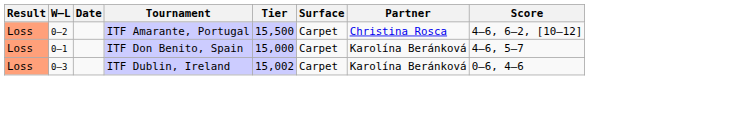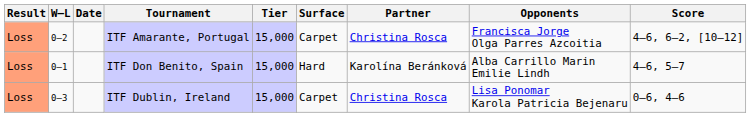 <table class="sortable wikitable">
 <tr>
 <th>Result</th>
 <th class="unsortable">W–L</th>
 <th>Date</th>
 <th>Tournament</th>
 <th>Tier</th>
 <th>Surface</th>
 <th>Partner</th>
+<th>Opponents</th>
 <th class="unsortable">Score</th>
 </tr>
 <tr>
 <td bgcolor="ffa07a">Loss</td>
 <td><small>0–2</small></td>
 <td></td>
 <td style="background:#ccccff;">ITF Amarante, Portugal</td>
-<td style="background:#ccccff;">15,500</td>
+<td style="background:#ccccff;">15,000</td>
 <td>Carpet</td>
 <td> <a href='#'>Christina Rosca</a></td>
+<td> <a href='#'>Francisca Jorge</a> <br> Olga Parres Azcoitia</td>
 <td>4–6, 6–2, [10–12]</td>
 </tr>
 <tr>
 <td bgcolor="ffa07a">Loss</td>
 <td><small>0–1</small></td>
 <td></td>
 <td style="background:#ccccff;">ITF Don Benito, Spain</td>
 <td style="background:#ccccff;">15,000</td>
-<td>Carpet</td>
+<td>Hard</td>
 <td> Karolína Beránková</td>
+<td> Alba Carrillo Marin <br> Emilie Lindh</td>
 <td>4–6, 5–7</td>
 </tr>
 <tr>
 <td bgcolor="ffa07a">Loss</td>
 <td><small>0–3</small></td>
 <td></td>
 <td style="background:#ccccff;">ITF Dublin, Ireland</td>
-<td style="background:#ccccff;">15,002</td>
+<td style="background:#ccccff;">15,000</td>
 <td>Carpet</td>
-<td> Karolína Beránková</td>
+<td> <a href='#'>Christina Rosca</a></td>
+<td> <a href='#'>Lisa Ponomar</a> <br> Karola Patricia Bejenaru</td>
 <td>0–6, 4–6</td>
 </tr>
 </table>
